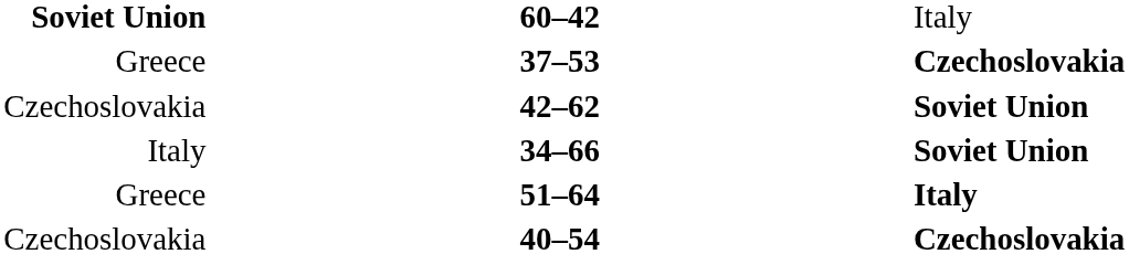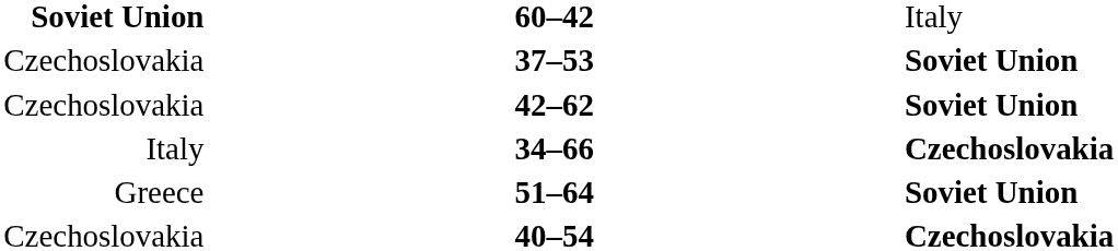 <table width=75% cellspacing=1>
 <tr>
 <th width=25%></th>
 <th width=25%></th>
 <th width=25%></th>
 </tr>
 <tr style=font-size:90%>
 <td align=right><strong>Soviet Union</strong></td>
 <td align=center><strong>60–42</strong></td>
 <td>Italy</td>
 </tr>
 <tr style=font-size:90%>
-<td align=right>Greece</td>
+<td align=right>Czechoslovakia</td>
 <td align=center><strong>37–53</strong></td>
-<td><strong>Czechoslovakia</strong></td>
+<td><strong>Soviet Union</strong></td>
 </tr>
 <tr style=font-size:90%>
 <td align=right>Czechoslovakia</td>
 <td align=center><strong>42–62</strong></td>
 <td><strong>Soviet Union</strong></td>
 </tr>
 <tr style=font-size:90%>
 <td align=right>Italy</td>
 <td align=center><strong>34–66</strong></td>
-<td><strong>Soviet Union</strong></td>
+<td><strong>Czechoslovakia</strong></td>
 </tr>
 <tr style=font-size:90%>
 <td align=right>Greece</td>
 <td align=center><strong>51–64</strong></td>
-<td><strong>Italy</strong></td>
+<td><strong>Soviet Union</strong></td>
 </tr>
 <tr style=font-size:90%>
 <td align=right>Czechoslovakia</td>
 <td align=center><strong>40–54</strong></td>
 <td><strong>Czechoslovakia</strong></td>
 </tr>
 </table>
